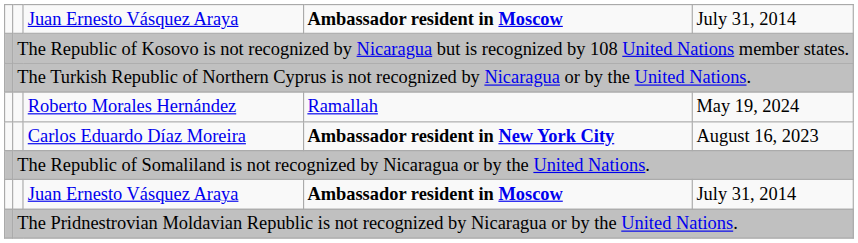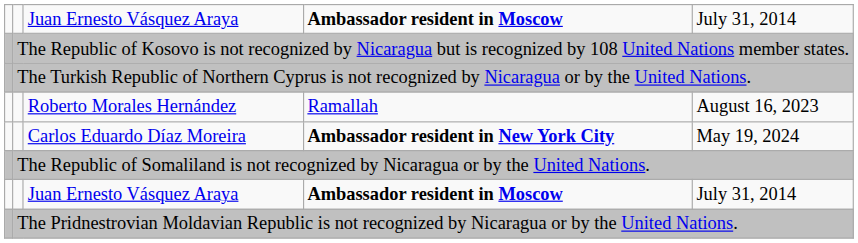 <table class="wikitable sortable">
 <tr>
 <td></td>
 <td></td>
 <td><a href='#'>Juan Ernesto Vásquez Araya</a></td>
 <td><strong>Ambassador resident in <a href='#'>Moscow</a></strong></td>
 <td>July 31, 2014</td>
 </tr>
 <tr style="background:silver;">
 <td></td>
 <td colspan=4>The Republic of Kosovo is not recognized by <a href='#'>Nicaragua</a> but is recognized by 108 <a href='#'>United Nations</a> member states.</td>
 </tr>
 <tr style="background:silver;">
 <td></td>
 <td colspan=4>The Turkish Republic of Northern Cyprus is not recognized by <a href='#'>Nicaragua</a> or by the <a href='#'>United Nations</a>.</td>
 </tr>
 <tr>
 <td></td>
 <td></td>
 <td><a href='#'>Roberto Morales Hernández</a></td>
 <td><a href='#'>Ramallah</a></td>
-<td>May 19, 2024</td>
+<td>August 16, 2023</td>
 </tr>
 <tr>
 <td></td>
 <td></td>
 <td><a href='#'>Carlos Eduardo Díaz Moreira</a></td>
 <td><strong>Ambassador resident in <a href='#'>New York City</a></strong></td>
-<td>August 16, 2023</td>
+<td>May 19, 2024</td>
 </tr>
 <tr style="background:silver;">
 <td></td>
 <td colspan=4>The Republic of Somaliland is not recognized by Nicaragua or by the <a href='#'>United Nations</a>.</td>
 </tr>
 <tr>
 <td></td>
 <td></td>
 <td><a href='#'>Juan Ernesto Vásquez Araya</a></td>
 <td><strong>Ambassador resident in <a href='#'>Moscow</a></strong></td>
 <td>July 31, 2014</td>
 </tr>
 <tr style="background:silver;">
 <td></td>
 <td colspan=4>The Pridnestrovian Moldavian Republic is not recognized by Nicaragua or by the <a href='#'>United Nations</a>.</td>
 </tr>
 </table>
